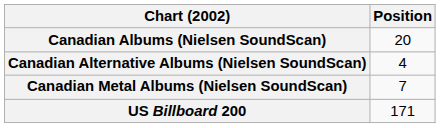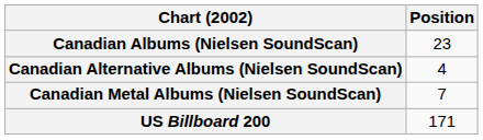 <table class="wikitable plainrowheaders" style="text-align:center">
 <tr>
 <th scope="col">Chart (2002)</th>
 <th scope="col">Position</th>
 </tr>
 <tr>
 <th scope="row">Canadian Albums (Nielsen SoundScan)</th>
-<td>20</td>
+<td>23</td>
 </tr>
 <tr>
 <th scope="row">Canadian Alternative Albums (Nielsen SoundScan)</th>
 <td>4</td>
 </tr>
 <tr>
 <th scope="row">Canadian Metal Albums (Nielsen SoundScan)</th>
 <td>7</td>
 </tr>
 <tr>
 <th scope="row">US <em>Billboard</em> 200</th>
 <td>171</td>
 </tr>
 </table>
